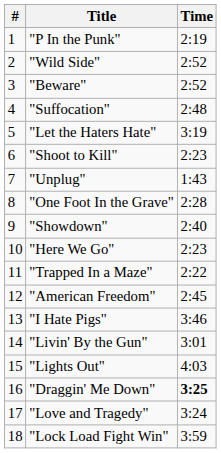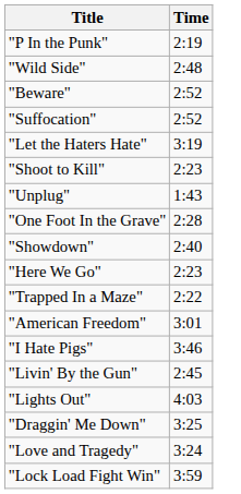 <table class="wikitable">
 <tr>
-<th style="text-align:center;">#</th>
 <th style="text-align:center;">Title</th>
 <th style="text-align:center;">Time</th>
 </tr>
 <tr>
-<td>1</td>
 <td>"P In the Punk"</td>
 <td>2:19</td>
 </tr>
 <tr>
-<td>2</td>
 <td>"Wild Side"</td>
-<td>2:52</td>
+<td>2:48</td>
 </tr>
 <tr>
-<td>3</td>
 <td>"Beware"</td>
 <td>2:52</td>
 </tr>
 <tr>
-<td>4</td>
 <td>"Suffocation"</td>
-<td>2:48</td>
+<td>2:52</td>
 </tr>
 <tr>
-<td>5</td>
 <td>"Let the Haters Hate"</td>
 <td>3:19</td>
 </tr>
 <tr>
-<td>6</td>
 <td>"Shoot to Kill"</td>
 <td>2:23</td>
 </tr>
 <tr>
-<td>7</td>
 <td>"Unplug"</td>
 <td>1:43</td>
 </tr>
 <tr>
-<td>8</td>
 <td>"One Foot In the Grave"</td>
 <td>2:28</td>
 </tr>
 <tr>
-<td>9</td>
 <td>"Showdown"</td>
 <td>2:40</td>
 </tr>
 <tr>
-<td>10</td>
 <td>"Here We Go"</td>
 <td>2:23</td>
 </tr>
 <tr>
-<td>11</td>
 <td>"Trapped In a Maze"</td>
 <td>2:22</td>
 </tr>
 <tr>
-<td>12</td>
 <td>"American Freedom"</td>
-<td>2:45</td>
+<td>3:01</td>
 </tr>
 <tr>
-<td>13</td>
 <td>"I Hate Pigs"</td>
 <td>3:46</td>
 </tr>
 <tr>
-<td>14</td>
 <td>"Livin' By the Gun"</td>
-<td>3:01</td>
+<td>2:45</td>
 </tr>
 <tr>
-<td>15</td>
 <td>"Lights Out"</td>
 <td>4:03</td>
 </tr>
 <tr>
-<td>16</td>
 <td>"Draggin' Me Down"</td>
-<td><strong>3:25</strong></td>
+<td>3:25</td>
 </tr>
 <tr>
-<td>17</td>
 <td>"Love and Tragedy"</td>
 <td>3:24</td>
 </tr>
 <tr>
-<td>18</td>
 <td>"Lock Load Fight Win"</td>
 <td>3:59</td>
 </tr>
 </table>
